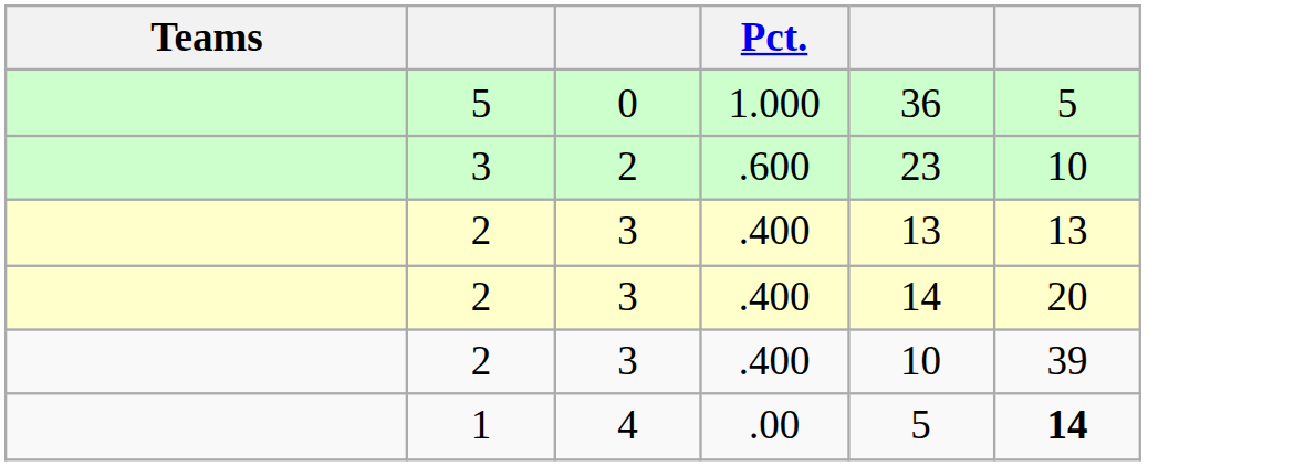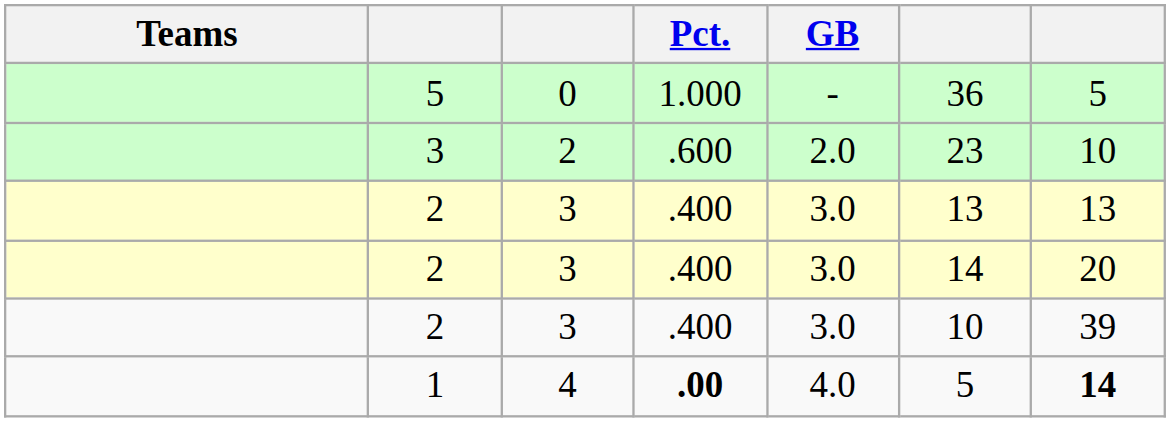 <table class="wikitable" style="text-align:center;">
 <tr>
 <th width=150px>Teams</th>
 <th width=50px></th>
 <th width=50px></th>
 <th width=50px><a href='#'>Pct.</a></th>
+<th width=50px><a href='#'>GB</a></th>
 <th width=50px></th>
 <th width=50px></th>
 </tr>
 <tr style="background-color:#ccffcc">
 <td align=left></td>
 <td>5</td>
 <td>0</td>
 <td>1.000</td>
+<td>-</td>
 <td>36</td>
 <td>5</td>
 </tr>
 <tr style="background-color:#ccffcc">
 <td align=left></td>
 <td>3</td>
 <td>2</td>
 <td>.600</td>
+<td>2.0</td>
 <td>23</td>
 <td>10</td>
 </tr>
 <tr style="background-color:#ffffcc">
 <td align=left></td>
 <td>2</td>
 <td>3</td>
 <td>.400</td>
+<td>3.0</td>
 <td>13</td>
 <td>13</td>
 </tr>
 <tr style="background-color:#ffffcc">
 <td align=left></td>
 <td>2</td>
 <td>3</td>
 <td>.400</td>
+<td>3.0</td>
 <td>14</td>
 <td>20</td>
 </tr>
 <tr style="background-color:">
 <td align=left></td>
 <td>2</td>
 <td>3</td>
 <td>.400</td>
+<td>3.0</td>
 <td>10</td>
 <td>39</td>
 </tr>
 <tr style="background-color:">
 <td align=left></td>
 <td>1</td>
 <td>4</td>
-<td>.00</td>
+<td><strong>.00</strong></td>
+<td>4.0</td>
 <td>5</td>
 <td><strong>14</strong></td>
 </tr>
 </table>
